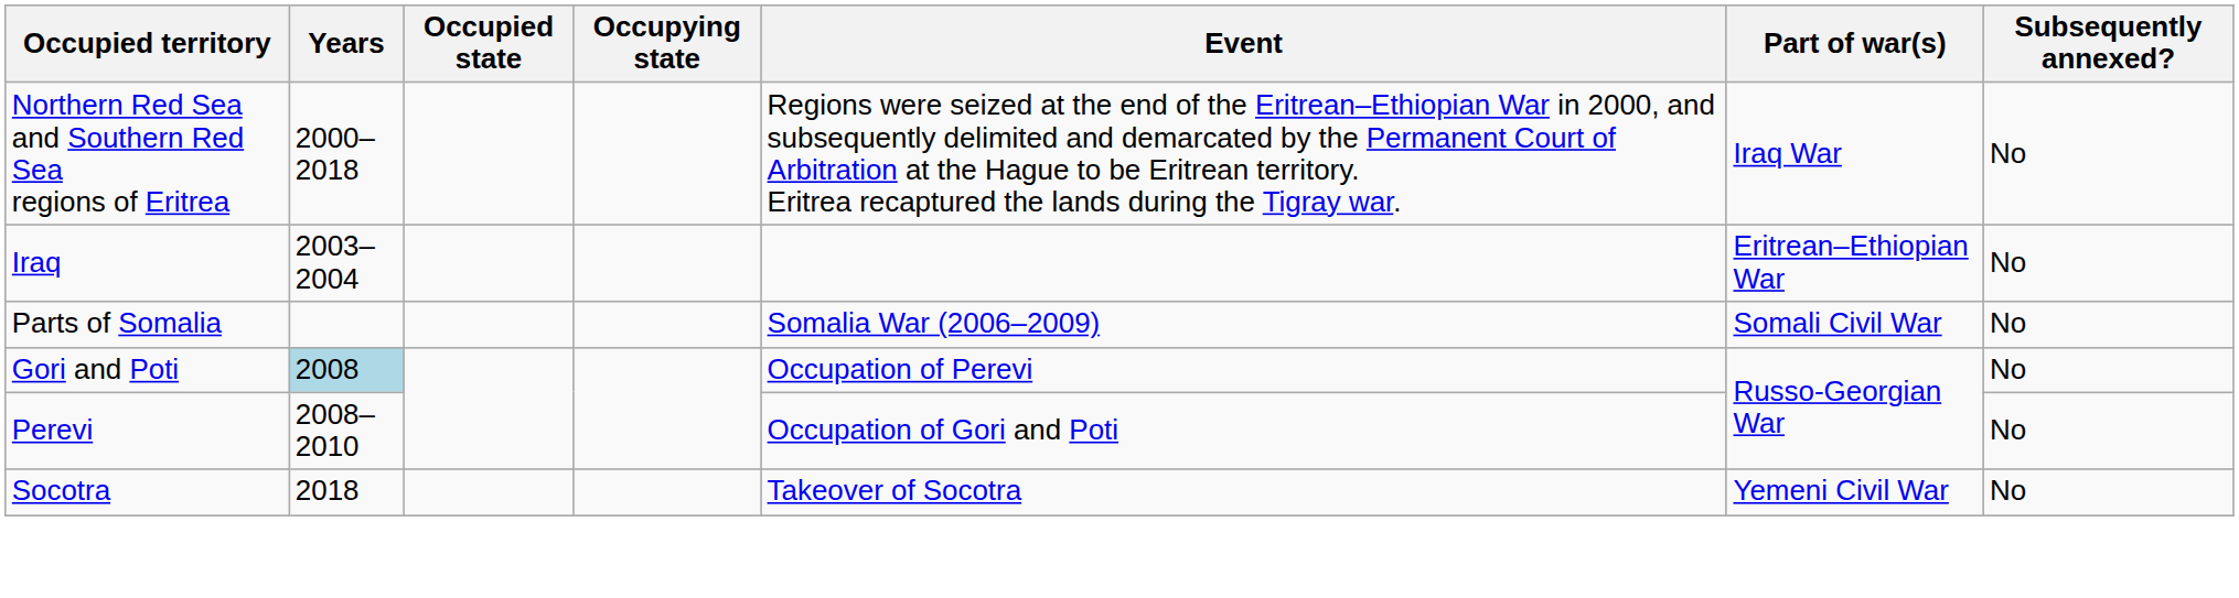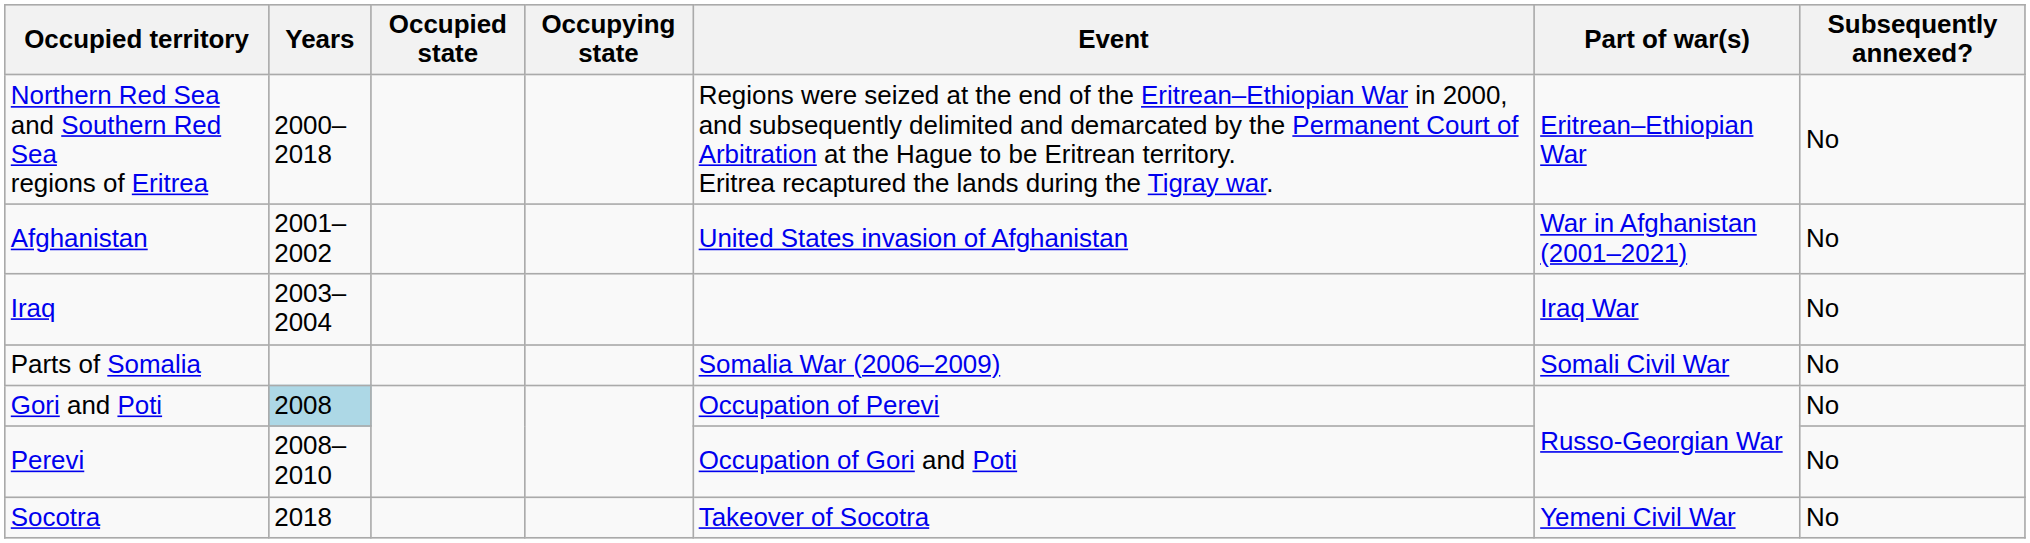 <table class="wikitable sortable">
 <tr>
 <th>Occupied territory</th>
 <th>Years</th>
 <th>Occupied state</th>
 <th>Occupying state</th>
 <th>Event</th>
 <th>Part of war(s)</th>
 <th>Subsequently annexed?</th>
 </tr>
 <tr>
 <td> <a href='#'>Northern Red Sea</a> and <a href='#'>Southern Red Sea</a><br>regions of <a href='#'>Eritrea</a></td>
 <td>2000–2018</td>
 <td></td>
 <td></td>
 <td>Regions were seized at the end of the <a href='#'>Eritrean–Ethiopian War</a> in 2000, and subsequently delimited and demarcated by the <a href='#'>Permanent Court of Arbitration</a> at the Hague to be Eritrean territory.<br>Eritrea recaptured the lands during the <a href='#'>Tigray war</a>.</td>
-<td><a href='#'>Iraq War</a></td>
+<td><a href='#'>Eritrean–Ethiopian War</a></td>
+<td>No</td>
+</tr>
+<tr>
+<td><a href='#'>Afghanistan</a></td>
+<td>2001–2002</td>
+<td></td>
+<td></td>
+<td><a href='#'>United States invasion of Afghanistan</a></td>
+<td><a href='#'>War in Afghanistan (2001–2021)</a></td>
 <td>No</td>
 </tr>
 <tr>
 <td><a href='#'>Iraq</a></td>
 <td>2003–2004</td>
 <td></td>
 <td nowrap></td>
 <td></td>
-<td><a href='#'>Eritrean–Ethiopian War</a></td>
+<td><a href='#'>Iraq War</a></td>
 <td>No</td>
 </tr>
 <tr>
 <td>Parts of <a href='#'>Somalia</a></td>
 <td></td>
 <td></td>
 <td></td>
 <td><a href='#'>Somalia War (2006–2009)</a></td>
 <td nowrap><a href='#'>Somali Civil War</a></td>
 <td>No</td>
 </tr>
 <tr>
 <td><a href='#'>Gori</a> and <a href='#'>Poti</a></td>
 <td style="background: lightblue;">2008</td>
 <td rowspan=2></td>
 <td rowspan=2></td>
 <td><a href='#'>Occupation of Perevi</a></td>
 <td rowspan=2><a href='#'>Russo-Georgian War</a></td>
 <td>No</td>
 </tr>
 <tr>
 <td><a href='#'>Perevi</a></td>
 <td>2008–2010</td>
 <td><a href='#'>Occupation of Gori</a> and <a href='#'>Poti</a></td>
 <td>No</td>
 </tr>
 <tr>
 <td><a href='#'>Socotra</a></td>
 <td>2018</td>
 <td></td>
 <td></td>
 <td><a href='#'>Takeover of Socotra</a></td>
 <td nowrap><a href='#'>Yemeni Civil War</a></td>
 <td>No</td>
 </tr>
 </table>
